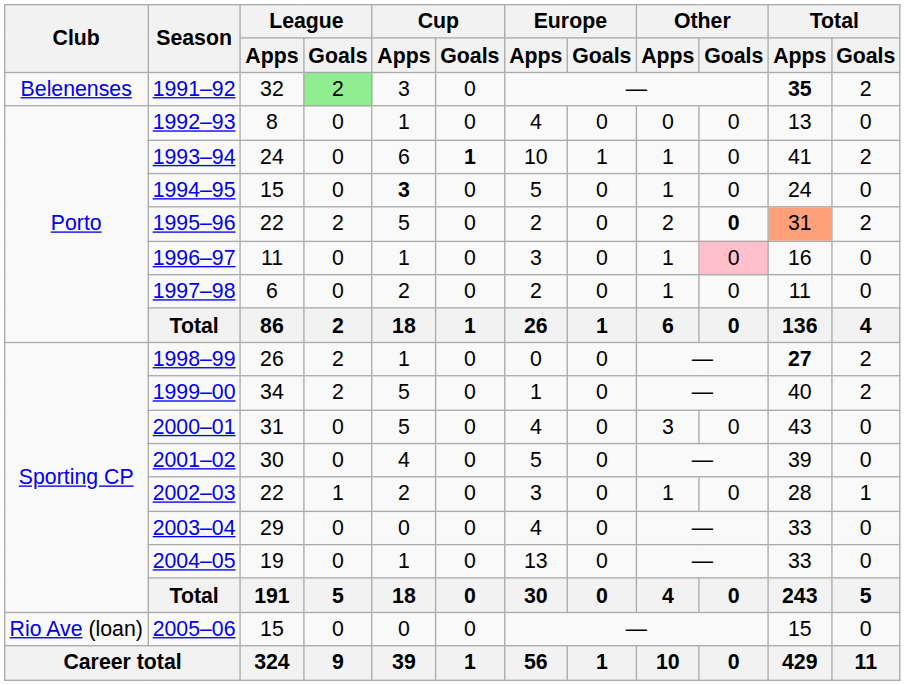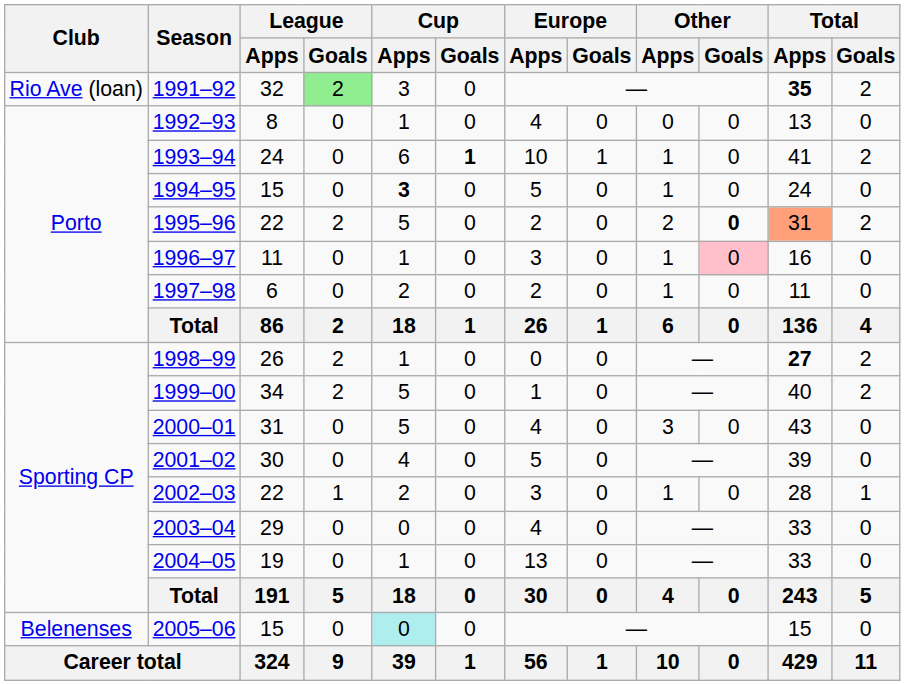 <table class="wikitable" style="text-align:center">
 <tr>
 <th rowspan="2">Club</th>
 <th rowspan="2">Season</th>
 <th colspan="2">League</th>
 <th colspan="2">Cup</th>
 <th colspan="2">Europe</th>
 <th colspan="2">Other</th>
 <th colspan="2">Total</th>
 </tr>
 <tr>
 <th>Apps</th>
 <th>Goals</th>
 <th>Apps</th>
 <th>Goals</th>
 <th>Apps</th>
 <th>Goals</th>
 <th>Apps</th>
 <th>Goals</th>
 <th>Apps</th>
 <th>Goals</th>
 </tr>
 <tr>
-<td><a href='#'>Belenenses</a></td>
+<td><a href='#'>Rio Ave</a> (loan)</td>
 <td><a href='#'>1991–92</a></td>
 <td>32</td>
 <td style="background: lightgreen;">2</td>
 <td>3</td>
 <td>0</td>
 <td colspan="4">—</td>
 <td><strong>35</strong></td>
 <td>2</td>
 </tr>
 <tr>
 <td rowspan="7"><a href='#'>Porto</a></td>
 <td><a href='#'>1992–93</a></td>
 <td>8</td>
 <td>0</td>
 <td>1</td>
 <td>0</td>
 <td>4</td>
 <td>0</td>
 <td>0</td>
 <td>0</td>
 <td>13</td>
 <td>0</td>
 </tr>
 <tr>
 <td><a href='#'>1993–94</a></td>
 <td>24</td>
 <td>0</td>
 <td>6</td>
 <td><strong>1</strong></td>
 <td>10</td>
 <td>1</td>
 <td>1</td>
 <td>0</td>
 <td>41</td>
 <td>2</td>
 </tr>
 <tr>
 <td><a href='#'>1994–95</a></td>
 <td>15</td>
 <td>0</td>
 <td><strong>3</strong></td>
 <td>0</td>
 <td>5</td>
 <td>0</td>
 <td>1</td>
 <td>0</td>
 <td>24</td>
 <td>0</td>
 </tr>
 <tr>
 <td><a href='#'>1995–96</a></td>
 <td>22</td>
 <td>2</td>
 <td>5</td>
 <td>0</td>
 <td>2</td>
 <td>0</td>
 <td>2</td>
 <td><strong>0</strong></td>
 <td style="background: lightsalmon;">31</td>
 <td>2</td>
 </tr>
 <tr>
 <td><a href='#'>1996–97</a></td>
 <td>11</td>
 <td>0</td>
 <td>1</td>
 <td>0</td>
 <td>3</td>
 <td>0</td>
 <td>1</td>
 <td style="background: pink;">0</td>
 <td>16</td>
 <td>0</td>
 </tr>
 <tr>
 <td><a href='#'>1997–98</a></td>
 <td>6</td>
 <td>0</td>
 <td>2</td>
 <td>0</td>
 <td>2</td>
 <td>0</td>
 <td>1</td>
 <td>0</td>
 <td>11</td>
 <td>0</td>
 </tr>
 <tr>
 <th>Total</th>
 <th>86</th>
 <th>2</th>
 <th>18</th>
 <th>1</th>
 <th>26</th>
 <th>1</th>
 <th>6</th>
 <th>0</th>
 <th>136</th>
 <th>4</th>
 </tr>
 <tr>
 <td rowspan="8"><a href='#'>Sporting CP</a></td>
 <td><a href='#'>1998–99</a></td>
 <td>26</td>
 <td>2</td>
 <td>1</td>
 <td>0</td>
 <td>0</td>
 <td>0</td>
 <td colspan="2">—</td>
 <td><strong>27</strong></td>
 <td>2</td>
 </tr>
 <tr>
 <td><a href='#'>1999–00</a></td>
 <td>34</td>
 <td>2</td>
 <td>5</td>
 <td>0</td>
 <td>1</td>
 <td>0</td>
 <td colspan="2">—</td>
 <td>40</td>
 <td>2</td>
 </tr>
 <tr>
 <td><a href='#'>2000–01</a></td>
 <td>31</td>
 <td>0</td>
 <td>5</td>
 <td>0</td>
 <td>4</td>
 <td>0</td>
 <td>3</td>
 <td>0</td>
 <td>43</td>
 <td>0</td>
 </tr>
 <tr>
 <td><a href='#'>2001–02</a></td>
 <td>30</td>
 <td>0</td>
 <td>4</td>
 <td>0</td>
 <td>5</td>
 <td>0</td>
 <td colspan="2">—</td>
 <td>39</td>
 <td>0</td>
 </tr>
 <tr>
 <td><a href='#'>2002–03</a></td>
 <td>22</td>
 <td>1</td>
 <td>2</td>
 <td>0</td>
 <td>3</td>
 <td>0</td>
 <td>1</td>
 <td>0</td>
 <td>28</td>
 <td>1</td>
 </tr>
 <tr>
 <td><a href='#'>2003–04</a></td>
 <td>29</td>
 <td>0</td>
 <td>0</td>
 <td>0</td>
 <td>4</td>
 <td>0</td>
 <td colspan="2">—</td>
 <td>33</td>
 <td>0</td>
 </tr>
 <tr>
 <td><a href='#'>2004–05</a></td>
 <td>19</td>
 <td>0</td>
 <td>1</td>
 <td>0</td>
 <td>13</td>
 <td>0</td>
 <td colspan="2">—</td>
 <td>33</td>
 <td>0</td>
 </tr>
 <tr>
 <th>Total</th>
 <th>191</th>
 <th>5</th>
 <th>18</th>
 <th>0</th>
 <th>30</th>
 <th>0</th>
 <th>4</th>
 <th>0</th>
 <th>243</th>
 <th>5</th>
 </tr>
 <tr>
-<td><a href='#'>Rio Ave</a> (loan)</td>
+<td><a href='#'>Belenenses</a></td>
 <td><a href='#'>2005–06</a></td>
 <td>15</td>
 <td>0</td>
-<td>0</td>
+<td style="background: paleturquoise;">0</td>
 <td>0</td>
 <td colspan="4">—</td>
 <td>15</td>
 <td>0</td>
 </tr>
 <tr>
 <th colspan="2">Career total</th>
 <th>324</th>
 <th>9</th>
 <th>39</th>
 <th>1</th>
 <th>56</th>
 <th>1</th>
 <th>10</th>
 <th>0</th>
 <th>429</th>
 <th>11</th>
 </tr>
 </table>
